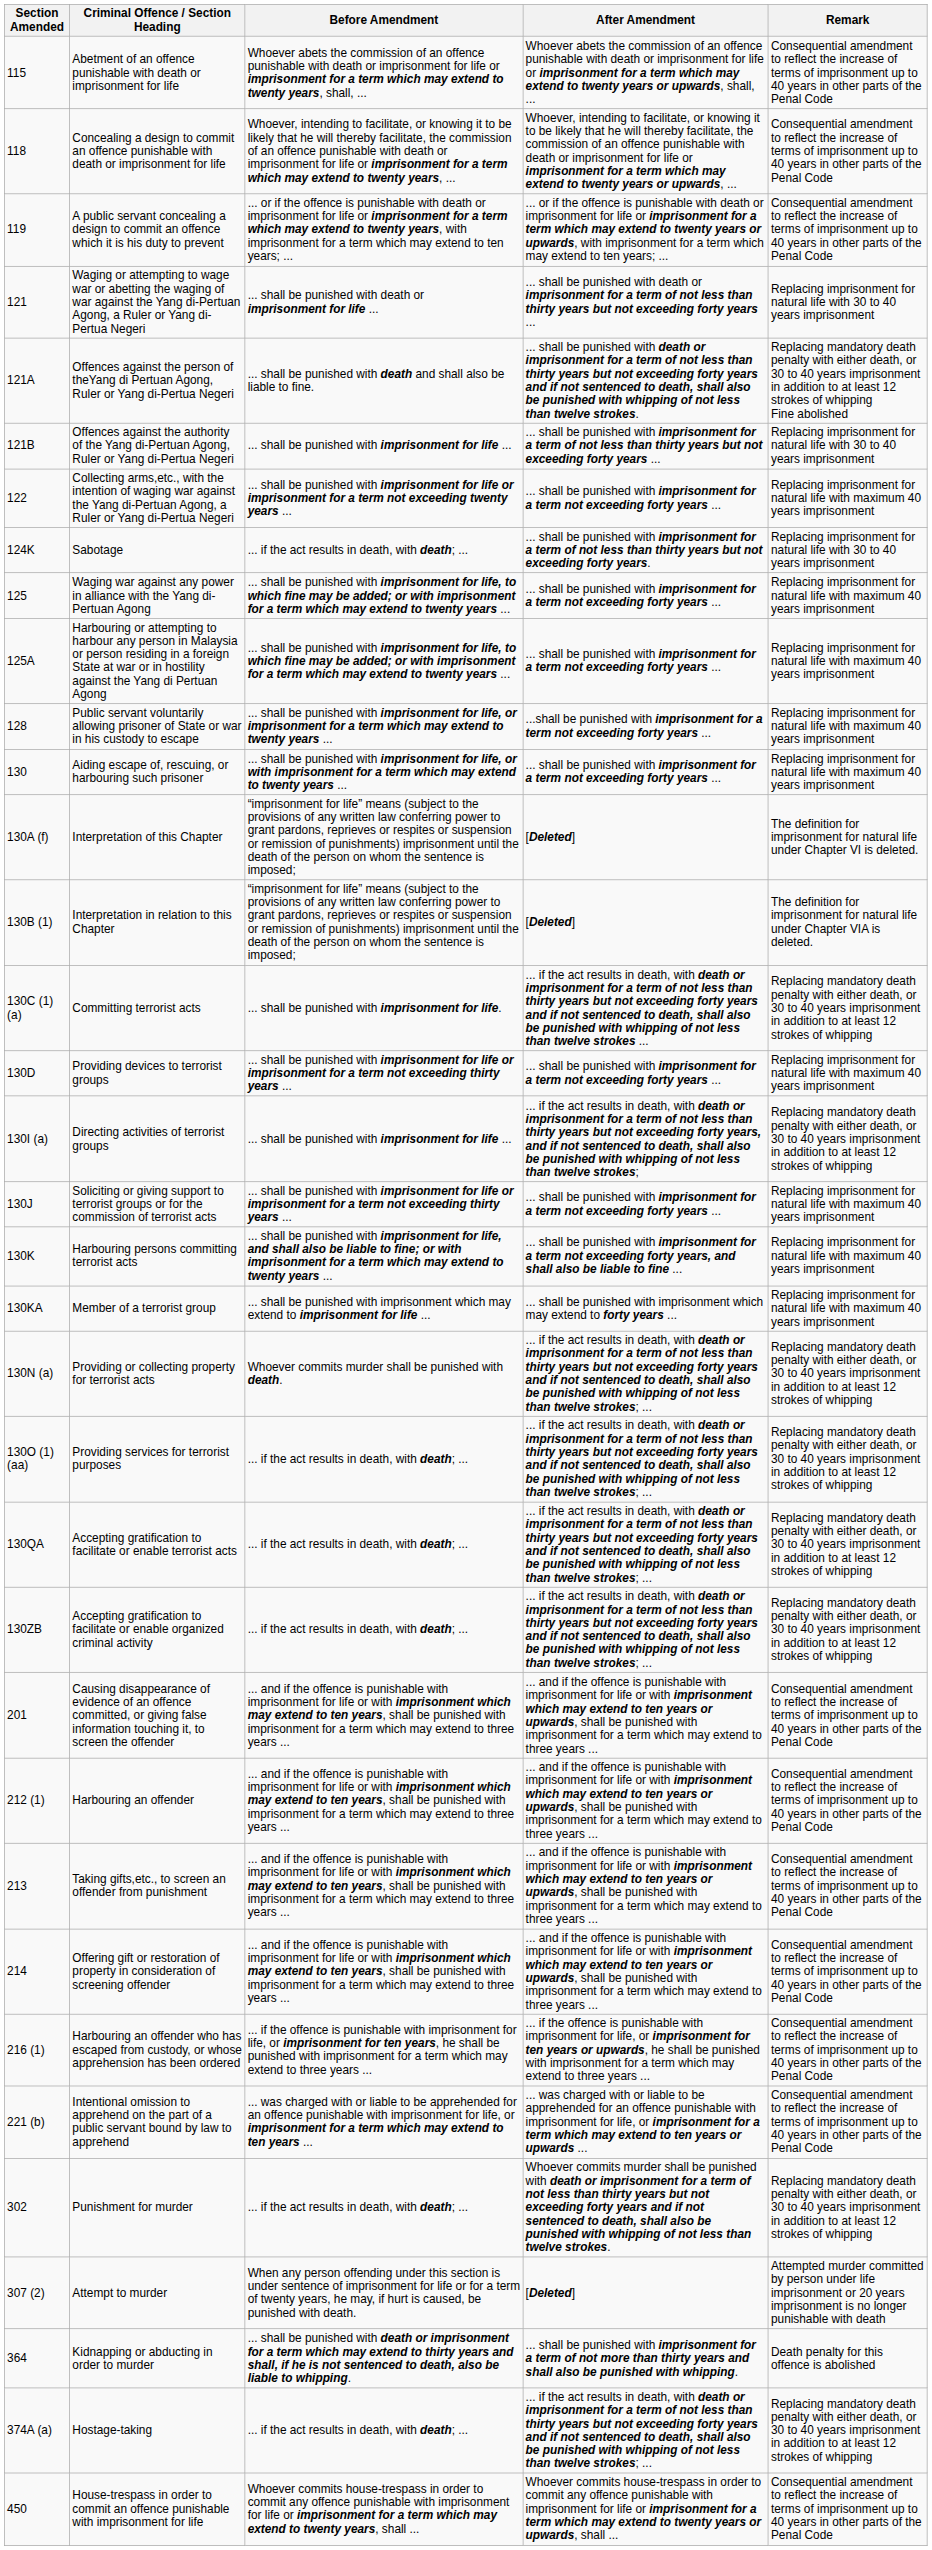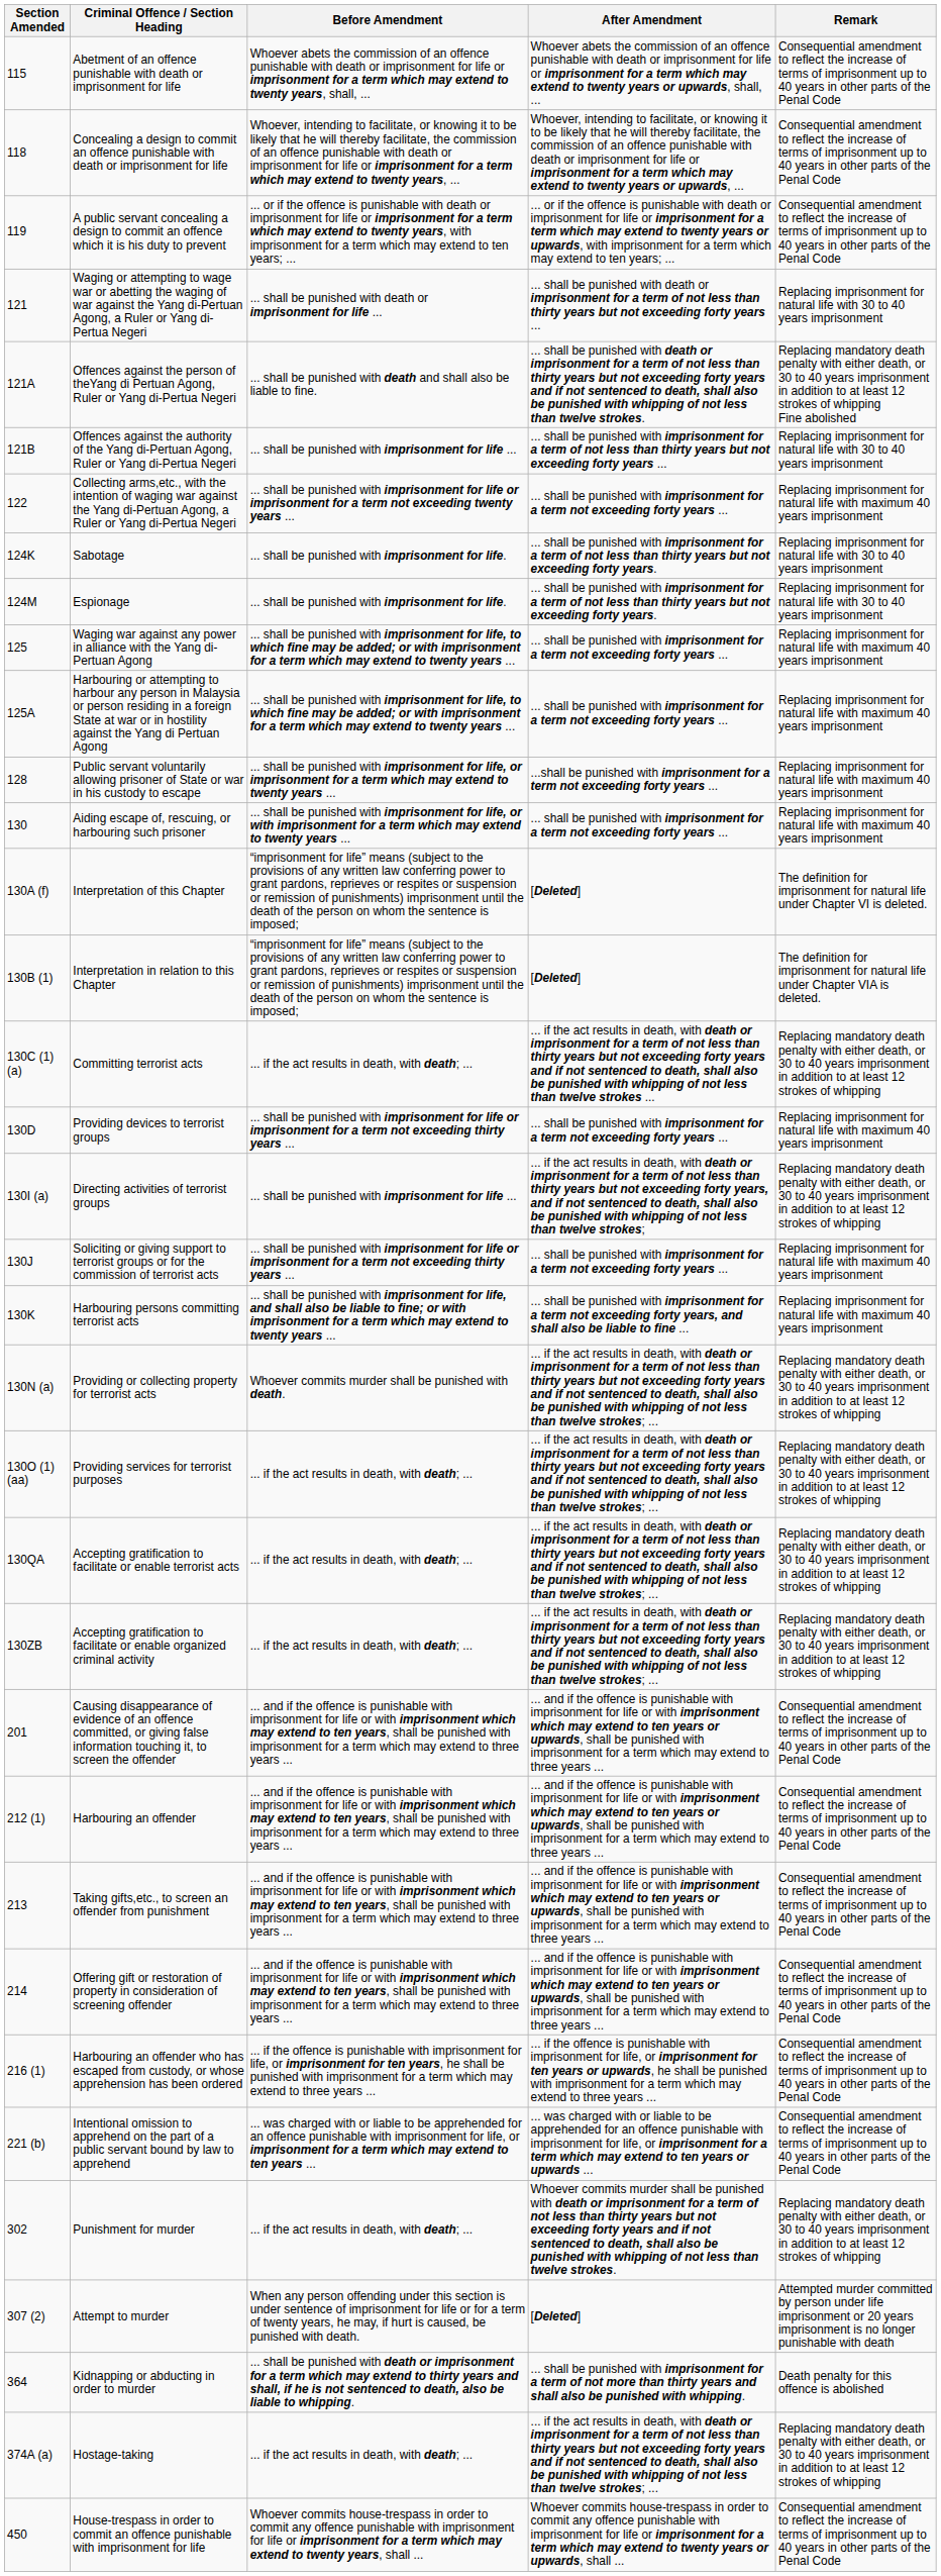 <table class="wikitable">
 <tr>
 <th>Section Amended</th>
 <th>Criminal Offence / Section Heading</th>
 <th>Before Amendment</th>
 <th>After Amendment</th>
 <th>Remark</th>
 </tr>
 <tr>
 <td>115</td>
 <td>Abetment of an offence punishable with death or imprisonment for life</td>
 <td>Whoever abets the commission of an offence punishable with death or imprisonment for life or <strong><em>imprisonment for a term which may extend to twenty years</em></strong>, shall, ...</td>
 <td>Whoever abets the commission of an offence punishable with death or imprisonment for life or <strong><em>imprisonment for a term which may extend to twenty years or upwards</em></strong>, shall, ...</td>
 <td>Consequential amendment to reflect the increase of terms of imprisonment up to 40 years in other parts of the Penal Code</td>
 </tr>
 <tr>
 <td>118</td>
 <td>Concealing a design to commit an offence punishable with death or imprisonment for life</td>
 <td>Whoever, intending to facilitate, or knowing it to be likely that he will thereby facilitate, the commission of an offence punishable with death or imprisonment for life or <strong><em>imprisonment for a term which may extend to twenty years</em></strong>, ...</td>
 <td>Whoever, intending to facilitate, or knowing it to be likely that he will thereby facilitate, the commission of an offence punishable with death or imprisonment for life or <strong><em>imprisonment for a term which may extend to twenty years or upwards</em></strong>, ...</td>
 <td>Consequential amendment to reflect the increase of terms of imprisonment up to 40 years in other parts of the Penal Code</td>
 </tr>
 <tr>
 <td>119</td>
 <td>A public servant concealing a design to commit an offence which it is his duty to prevent</td>
 <td>... or if the offence is punishable with death or imprisonment for life or <strong><em>imprisonment for a term which may extend to twenty years</em></strong>, with imprisonment for a term which may extend to ten years; ...</td>
 <td>... or if the offence is punishable with death or imprisonment for life or <strong><em>imprisonment for a term which may extend to twenty years or upwards</em></strong>, with imprisonment for a term which may extend to ten years; ...</td>
 <td>Consequential amendment to reflect the increase of terms of imprisonment up to 40 years in other parts of the Penal Code</td>
 </tr>
 <tr>
 <td>121</td>
 <td>Waging or attempting to wage war or abetting the waging of war against the Yang di-Pertuan Agong, a Ruler or Yang di-Pertua Negeri</td>
 <td>... shall be punished with death or <strong><em>imprisonment for life</em></strong> ...</td>
 <td>... shall be punished with death or <strong><em>imprisonment for a term of not less than thirty years but not exceeding forty years</em></strong> ...</td>
 <td>Replacing imprisonment for natural life with 30 to 40 years imprisonment</td>
 </tr>
 <tr>
 <td>121A</td>
 <td>Offences against the person of theYang di Pertuan Agong, Ruler or Yang di-Pertua Negeri</td>
 <td>... shall be punished with <strong><em>death</em></strong> and shall also be liable to fine.</td>
 <td>... shall be punished with <strong><em>death or imprisonment for a term of not less than thirty years but not exceeding forty years and if not sentenced to death, shall also be punished with whipping of not less than twelve strokes</em></strong>.</td>
 <td>Replacing mandatory death penalty with either death, or 30 to 40 years imprisonment in addition to at least 12 strokes of whipping<br>Fine abolished</td>
 </tr>
 <tr>
 <td>121B</td>
 <td>Offences against the authority of the Yang di-Pertuan Agong, Ruler or Yang di-Pertua Negeri</td>
 <td>... shall be punished with <strong><em>imprisonment for life</em></strong> ...</td>
 <td>... shall be punished with <strong><em>imprisonment for a term of not less than thirty years but not exceeding forty years</em></strong> ...</td>
 <td>Replacing imprisonment for natural life with 30 to 40 years imprisonment</td>
 </tr>
 <tr>
 <td>122</td>
 <td>Collecting arms,etc., with the intention of waging war against the Yang di-Pertuan Agong, a Ruler or Yang di-Pertua Negeri</td>
 <td>... shall be punished with <strong><em>imprisonment for life or imprisonment for a term not exceeding twenty years</em></strong> ...</td>
 <td>... shall be punished with <strong><em>imprisonment for a term not exceeding forty years</em></strong> ...</td>
 <td>Replacing imprisonment for natural life with maximum 40 years imprisonment</td>
 </tr>
 <tr>
 <td>124K</td>
 <td>Sabotage</td>
-<td>... if the act results in death, with <strong><em>death</em></strong>; ...</td>
+<td>... shall be punished with <strong><em>imprisonment for life</em></strong>.</td>
+<td>... shall be punished with <strong><em>imprisonment for a term of not less than thirty years but not exceeding forty years</em></strong>.</td>
+<td>Replacing imprisonment for natural life with 30 to 40 years imprisonment</td>
+</tr>
+<tr>
+<td>124M</td>
+<td>Espionage</td>
+<td>... shall be punished with <strong><em>imprisonment for life</em></strong>.</td>
 <td>... shall be punished with <strong><em>imprisonment for a term of not less than thirty years but not exceeding forty years</em></strong>.</td>
 <td>Replacing imprisonment for natural life with 30 to 40 years imprisonment</td>
 </tr>
 <tr>
 <td>125</td>
 <td>Waging war against any power in alliance with the Yang di-Pertuan Agong</td>
 <td>... shall be punished with <strong><em>imprisonment for life, to which fine may be added; or with imprisonment for a term which may extend to twenty years</em></strong> ...</td>
 <td>... shall be punished with <strong><em>imprisonment for a term not exceeding forty years</em></strong> ...</td>
 <td>Replacing imprisonment for natural life with maximum 40 years imprisonment</td>
 </tr>
 <tr>
 <td>125A</td>
 <td>Harbouring or attempting to harbour any person in Malaysia or person residing in a foreign State at war or in hostility against the Yang di Pertuan Agong</td>
 <td>... shall be punished with <strong><em>imprisonment for life, to which fine may be added; or with imprisonment for a term which may extend to twenty years</em></strong> ...</td>
 <td>... shall be punished with <strong><em>imprisonment for a term not exceeding forty years</em></strong> ...</td>
 <td>Replacing imprisonment for natural life with maximum 40 years imprisonment</td>
 </tr>
 <tr>
 <td>128</td>
 <td>Public servant voluntarily allowing prisoner of State or war in his custody to escape</td>
 <td>... shall be punished with <strong><em>imprisonment for life, or imprisonment for a term which may extend to twenty years</em></strong> ...</td>
 <td>...shall be punished with <strong><em>imprisonment for a term not exceeding forty years</em></strong> ...</td>
 <td>Replacing imprisonment for natural life with maximum 40 years imprisonment</td>
 </tr>
 <tr>
 <td>130</td>
 <td>Aiding escape of, rescuing, or harbouring such prisoner</td>
 <td>... shall be punished with <strong><em>imprisonment for life, or with imprisonment for a term which may extend to twenty years</em></strong> ...</td>
 <td>... shall be punished with <strong><em>imprisonment for a term not exceeding forty years</em></strong> ...</td>
 <td>Replacing imprisonment for natural life with maximum 40 years imprisonment</td>
 </tr>
 <tr>
 <td>130A (f)</td>
 <td>Interpretation of this Chapter</td>
 <td>“imprisonment for life” means (subject to the provisions of any written law conferring power to grant pardons, reprieves or respites or suspension or remission of punishments) imprisonment until the death of the person on whom the sentence is imposed;</td>
 <td>[<strong><em>Deleted</em></strong>]</td>
 <td>The definition for imprisonment for natural life under Chapter VI is deleted.</td>
 </tr>
 <tr>
 <td>130B (1)</td>
 <td>Interpretation in relation to this Chapter</td>
 <td>“imprisonment for life” means (subject to the provisions of any written law conferring power to grant pardons, reprieves or respites or suspension or remission of punishments) imprisonment until the death of the person on whom the sentence is imposed;</td>
 <td>[<strong><em>Deleted</em></strong>]</td>
 <td>The definition for imprisonment for natural life under Chapter VIA is deleted.</td>
 </tr>
 <tr>
 <td>130C (1)(a)</td>
 <td>Committing terrorist acts</td>
-<td>... shall be punished with <strong><em>imprisonment for life</em></strong>.</td>
+<td>... if the act results in death, with <strong><em>death</em></strong>; ...</td>
 <td>... if the act results in death, with <strong><em>death or imprisonment for a term of not less than thirty years but not exceeding forty years and if not sentenced to death, shall also be punished with whipping of not less than twelve strokes</em></strong> ...</td>
 <td>Replacing mandatory death penalty with either death, or 30 to 40 years imprisonment in addition to at least 12 strokes of whipping</td>
 </tr>
 <tr>
 <td>130D</td>
 <td>Providing devices to terrorist groups</td>
 <td>... shall be punished with <strong><em>imprisonment for life or imprisonment for a term not exceeding thirty years</em></strong> ...</td>
 <td>... shall be punished with <strong><em>imprisonment for a term not exceeding forty years</em></strong> ...</td>
 <td>Replacing imprisonment for natural life with maximum 40 years imprisonment</td>
 </tr>
 <tr>
 <td>130I (a)</td>
 <td>Directing activities of terrorist groups</td>
 <td>... shall be punished with <strong><em>imprisonment for life</em></strong> ...</td>
 <td>... if the act results in death, with <strong><em>death or imprisonment for a term of not less than thirty years but not exceeding forty years, and if not sentenced to death, shall also be punished with whipping of not less than twelve strokes</em></strong>;</td>
 <td>Replacing mandatory death penalty with either death, or 30 to 40 years imprisonment in addition to at least 12 strokes of whipping</td>
 </tr>
 <tr>
 <td>130J</td>
 <td>Soliciting or giving support to terrorist groups or for the commission of terrorist acts</td>
 <td>... shall be punished with <strong><em>imprisonment for life or imprisonment for a term not exceeding thirty years</em></strong> ...</td>
 <td>... shall be punished with <strong><em>imprisonment for a term not exceeding forty years</em></strong> ...</td>
 <td>Replacing imprisonment for natural life with maximum 40 years imprisonment</td>
 </tr>
 <tr>
 <td>130K</td>
 <td>Harbouring persons committing terrorist acts</td>
 <td>... shall be punished with <strong><em>imprisonment for life, and shall also be liable to fine; or with imprisonment for a term which may extend to twenty years</em></strong> ...</td>
 <td>... shall be punished with <strong><em>imprisonment for a term not exceeding forty years, and shall also be liable to fine</em></strong> ...</td>
-<td>Replacing imprisonment for natural life with maximum 40 years imprisonment</td>
-</tr>
-<tr>
-<td>130KA</td>
-<td>Member of a terrorist group</td>
-<td>... shall be punished with imprisonment which may extend to <strong><em>imprisonment for life</em></strong> ...</td>
-<td>... shall be punished with imprisonment which may extend to <strong><em>forty years</em></strong> ...</td>
 <td>Replacing imprisonment for natural life with maximum 40 years imprisonment</td>
 </tr>
 <tr>
 <td>130N (a)</td>
 <td>Providing or collecting property for terrorist acts</td>
 <td>Whoever commits murder shall be punished with <strong><em>death</em></strong>.</td>
 <td>... if the act results in death, with <strong><em>death or imprisonment for a term of not less than thirty years but not exceeding forty years and if not sentenced to death, shall also be punished with whipping of not less than twelve strokes</em></strong>; ...</td>
 <td>Replacing mandatory death penalty with either death, or 30 to 40 years imprisonment in addition to at least 12 strokes of whipping</td>
 </tr>
 <tr>
 <td>130O (1)(aa)</td>
 <td>Providing services for terrorist purposes</td>
 <td>... if the act results in death, with <strong><em>death</em></strong>; ...</td>
 <td>... if the act results in death, with <strong><em>death or imprisonment for a term of not less than thirty years but not exceeding forty years and if not sentenced to death, shall also be punished with whipping of not less than twelve strokes</em></strong>; ...</td>
 <td>Replacing mandatory death penalty with either death, or 30 to 40 years imprisonment in addition to at least 12 strokes of whipping</td>
 </tr>
 <tr>
 <td>130QA</td>
 <td>Accepting gratification to facilitate or enable terrorist acts</td>
 <td>... if the act results in death, with <strong><em>death</em></strong>; ...</td>
 <td>... if the act results in death, with <strong><em>death or imprisonment for a term of not less than thirty years but not exceeding forty years and if not sentenced to death, shall also be punished with whipping of not less than twelve strokes</em></strong>; ...</td>
 <td>Replacing mandatory death penalty with either death, or 30 to 40 years imprisonment in addition to at least 12 strokes of whipping</td>
 </tr>
 <tr>
 <td>130ZB</td>
 <td>Accepting gratification to facilitate or enable organized criminal activity</td>
 <td>... if the act results in death, with <strong><em>death</em></strong>; ...</td>
 <td>... if the act results in death, with <strong><em>death or imprisonment for a term of not less than thirty years but not exceeding forty years and if not sentenced to death, shall also be punished with whipping of not less than twelve strokes</em></strong>; ...</td>
 <td>Replacing mandatory death penalty with either death, or 30 to 40 years imprisonment in addition to at least 12 strokes of whipping</td>
 </tr>
 <tr>
 <td>201</td>
 <td>Causing disappearance of evidence of an offence committed, or giving false information touching it, to screen the offender</td>
 <td>... and if the offence is punishable with imprisonment for life or with <strong><em>imprisonment which may extend to ten years</em></strong>, shall be punished with imprisonment for a term which may extend to three years ...</td>
 <td>... and if the offence is punishable with imprisonment for life or with <strong><em>imprisonment which may extend to ten years or upwards</em></strong>, shall be punished with imprisonment for a term which may extend to three years ...</td>
 <td>Consequential amendment to reflect the increase of terms of imprisonment up to 40 years in other parts of the Penal Code</td>
 </tr>
 <tr>
 <td>212 (1)</td>
 <td>Harbouring an offender</td>
 <td>... and if the offence is punishable with imprisonment for life or with <strong><em>imprisonment which may extend to ten years</em></strong>, shall be punished with imprisonment for a term which may extend to three years ...</td>
 <td>... and if the offence is punishable with imprisonment for life or with <strong><em>imprisonment which may extend to ten years or upwards</em></strong>, shall be punished with imprisonment for a term which may extend to three years ...</td>
 <td>Consequential amendment to reflect the increase of terms of imprisonment up to 40 years in other parts of the Penal Code</td>
 </tr>
 <tr>
 <td>213</td>
 <td>Taking gifts,etc., to screen an offender from punishment</td>
 <td>... and if the offence is punishable with imprisonment for life or with <strong><em>imprisonment which may extend to ten years</em></strong>, shall be punished with imprisonment for a term which may extend to three years ...</td>
 <td>... and if the offence is punishable with imprisonment for life or with <strong><em>imprisonment which may extend to ten years or upwards</em></strong>, shall be punished with imprisonment for a term which may extend to three years ...</td>
 <td>Consequential amendment to reflect the increase of terms of imprisonment up to 40 years in other parts of the Penal Code</td>
 </tr>
 <tr>
 <td>214</td>
 <td>Offering gift or restoration of property in consideration of screening offender</td>
 <td>... and if the offence is punishable with imprisonment for life or with <strong><em>imprisonment which may extend to ten years</em></strong>, shall be punished with imprisonment for a term which may extend to three years ...</td>
 <td>... and if the offence is punishable with imprisonment for life or with <strong><em>imprisonment which may extend to ten years or upwards</em></strong>, shall be punished with imprisonment for a term which may extend to three years ...</td>
 <td>Consequential amendment to reflect the increase of terms of imprisonment up to 40 years in other parts of the Penal Code</td>
 </tr>
 <tr>
 <td>216 (1)</td>
 <td>Harbouring an offender who has escaped from custody, or whose apprehension has been ordered</td>
 <td>... if the offence is punishable with imprisonment for life, or <strong><em>imprisonment for ten years</em></strong>, he shall be punished with imprisonment for a term which may extend to three years ...</td>
 <td>... if the offence is punishable with imprisonment for life, or <strong><em>imprisonment for ten years or upwards</em></strong>, he shall be punished with imprisonment for a term which may extend to three years ...</td>
 <td>Consequential amendment to reflect the increase of terms of imprisonment up to 40 years in other parts of the Penal Code</td>
 </tr>
 <tr>
 <td>221 (b)</td>
 <td>Intentional omission to apprehend on the part of a public servant bound by law to apprehend</td>
 <td>... was charged with or liable to be apprehended for an offence punishable with imprisonment for life, or <strong><em>imprisonment for a term which may extend to ten years</em></strong> ...</td>
 <td>... was charged with or liable to be apprehended for an offence punishable with imprisonment for life, or <strong><em>imprisonment for a term which may extend to ten years or upwards</em></strong> ...</td>
 <td>Consequential amendment to reflect the increase of terms of imprisonment up to 40 years in other parts of the Penal Code</td>
 </tr>
 <tr>
 <td>302</td>
 <td>Punishment for murder</td>
 <td>... if the act results in death, with <strong><em>death</em></strong>; ...</td>
 <td>Whoever commits murder shall be punished with <strong><em>death or imprisonment for a term of not less than thirty years but not exceeding forty years and if not sentenced to death, shall also be punished with whipping of not less than twelve strokes</em></strong>.</td>
 <td>Replacing mandatory death penalty with either death, or 30 to 40 years imprisonment in addition to at least 12 strokes of whipping</td>
 </tr>
 <tr>
 <td>307 (2)</td>
 <td>Attempt to murder</td>
 <td>When any person offending under this section is under sentence of imprisonment for life or for a term of twenty years, he may, if hurt is caused, be punished with death.</td>
 <td>[<strong><em>Deleted</em></strong>]</td>
 <td>Attempted murder committed by person under life imprisonment or 20 years imprisonment is no longer punishable with death</td>
 </tr>
 <tr>
 <td>364</td>
 <td>Kidnapping or abducting in order to murder</td>
 <td>... shall be punished with <strong><em>death or imprisonment for a term which may extend to thirty years and shall, if he is not sentenced to death, also be liable to whipping</em></strong>.</td>
 <td>... shall be punished with <strong><em>imprisonment for a term of not more than thirty years and shall also be punished with whipping</em></strong>.</td>
 <td>Death penalty for this offence is abolished</td>
 </tr>
 <tr>
 <td>374A (a)</td>
 <td>Hostage-taking</td>
 <td>... if the act results in death, with <strong><em>death</em></strong>; ...</td>
 <td>... if the act results in death, with <strong><em>death or imprisonment for a term of not less than thirty years but not exceeding forty years and if not sentenced to death, shall also be punished with whipping of not less than twelve strokes</em></strong>; ...</td>
 <td>Replacing mandatory death penalty with either death, or 30 to 40 years imprisonment in addition to at least 12 strokes of whipping</td>
 </tr>
 <tr>
 <td>450</td>
 <td>House-trespass in order to commit an offence punishable with imprisonment for life</td>
 <td>Whoever commits house-trespass in order to commit any offence punishable with imprisonment for life or <strong><em>imprisonment for a term which may extend to twenty years</em></strong>, shall ...</td>
 <td>Whoever commits house-trespass in order to commit any offence punishable with imprisonment for life or <strong><em>imprisonment for a term which may extend to twenty years or upwards</em></strong>, shall ...</td>
 <td>Consequential amendment to reflect the increase of terms of imprisonment up to 40 years in other parts of the Penal Code</td>
 </tr>
 </table>
